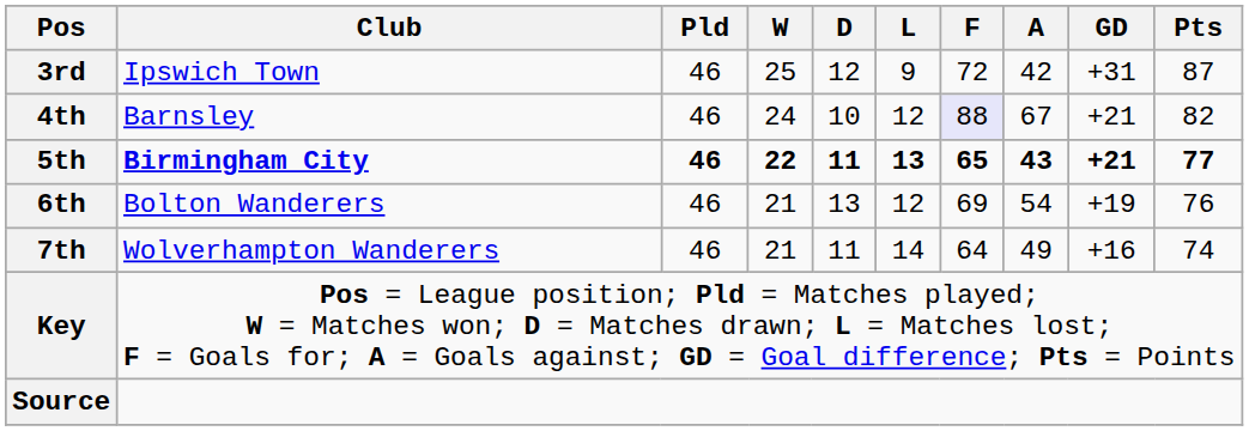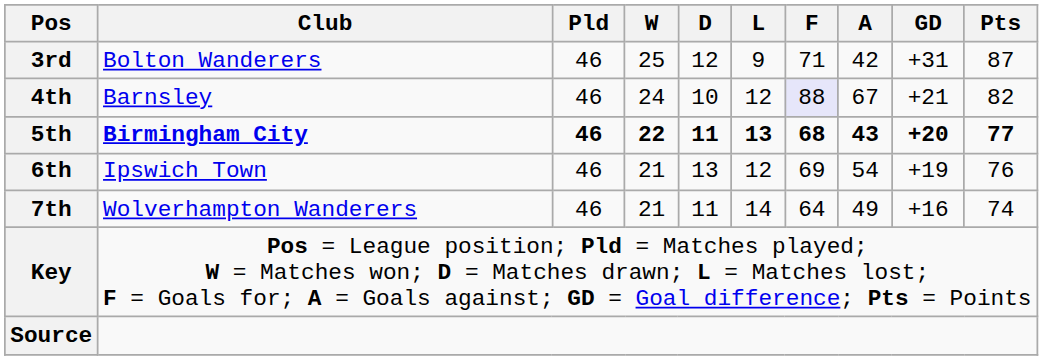 <table class="wikitable" style="text-align:center">
 <tr>
 <th scope="col">Pos</th>
 <th scope="col">Club</th>
 <th scope="col">Pld</th>
 <th scope="col">W</th>
 <th scope="col">D</th>
 <th scope="col">L</th>
 <th scope="col">F</th>
 <th scope="col">A</th>
 <th scope="col">GD</th>
 <th scope="col">Pts</th>
 </tr>
 <tr>
 <th scope="row">3rd</th>
-<td align="left"><a href='#'>Ipswich Town</a></td>
+<td align="left"><a href='#'>Bolton Wanderers</a></td>
 <td>46</td>
 <td>25</td>
 <td>12</td>
 <td>9</td>
-<td>72</td>
+<td>71</td>
 <td>42</td>
 <td>+31</td>
 <td>87</td>
 </tr>
 <tr>
 <th scope="row">4th</th>
 <td align="left"><a href='#'>Barnsley</a></td>
 <td>46</td>
 <td>24</td>
 <td>10</td>
 <td>12</td>
 <td style="background: lavender;">88</td>
 <td>67</td>
 <td>+21</td>
 <td>82</td>
 </tr>
 <tr style="font-weight:bold">
 <th scope="row">5th</th>
 <td align="left"><a href='#'>Birmingham City</a></td>
 <td>46</td>
 <td>22</td>
 <td>11</td>
 <td>13</td>
-<td>65</td>
+<td>68</td>
 <td>43</td>
-<td>+21</td>
+<td>+20</td>
 <td>77</td>
 </tr>
 <tr>
 <th scope="row">6th</th>
-<td align="left"><a href='#'>Bolton Wanderers</a></td>
+<td align="left"><a href='#'>Ipswich Town</a></td>
 <td>46</td>
 <td>21</td>
 <td>13</td>
 <td>12</td>
 <td>69</td>
 <td>54</td>
 <td>+19</td>
 <td>76</td>
 </tr>
 <tr>
 <th scope="row">7th</th>
 <td align="left"><a href='#'>Wolverhampton Wanderers</a></td>
 <td>46</td>
 <td>21</td>
 <td>11</td>
 <td>14</td>
 <td>64</td>
 <td>49</td>
 <td>+16</td>
 <td>74</td>
 </tr>
 <tr>
 <th scope="row">Key</th>
 <td colspan="9"><strong>Pos</strong> = League position; <strong>Pld</strong> = Matches played;<br><strong>W</strong> = Matches won; <strong>D</strong> = Matches drawn; <strong>L</strong> = Matches lost;<br><strong>F</strong> = Goals for; <strong>A</strong> = Goals against; <strong>GD</strong> = <a href='#'>Goal difference</a>; <strong>Pts</strong> = Points</td>
 </tr>
 <tr>
 <th scope="row">Source</th>
 <td colspan="9"></td>
 </tr>
 </table>
